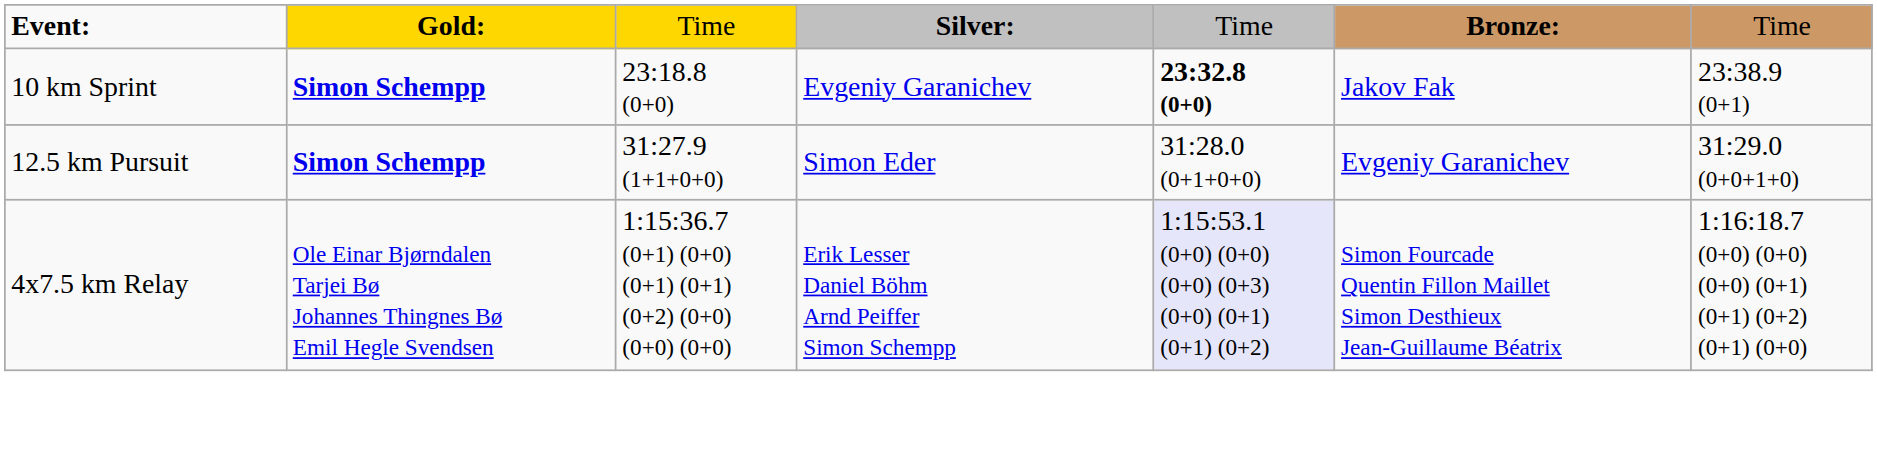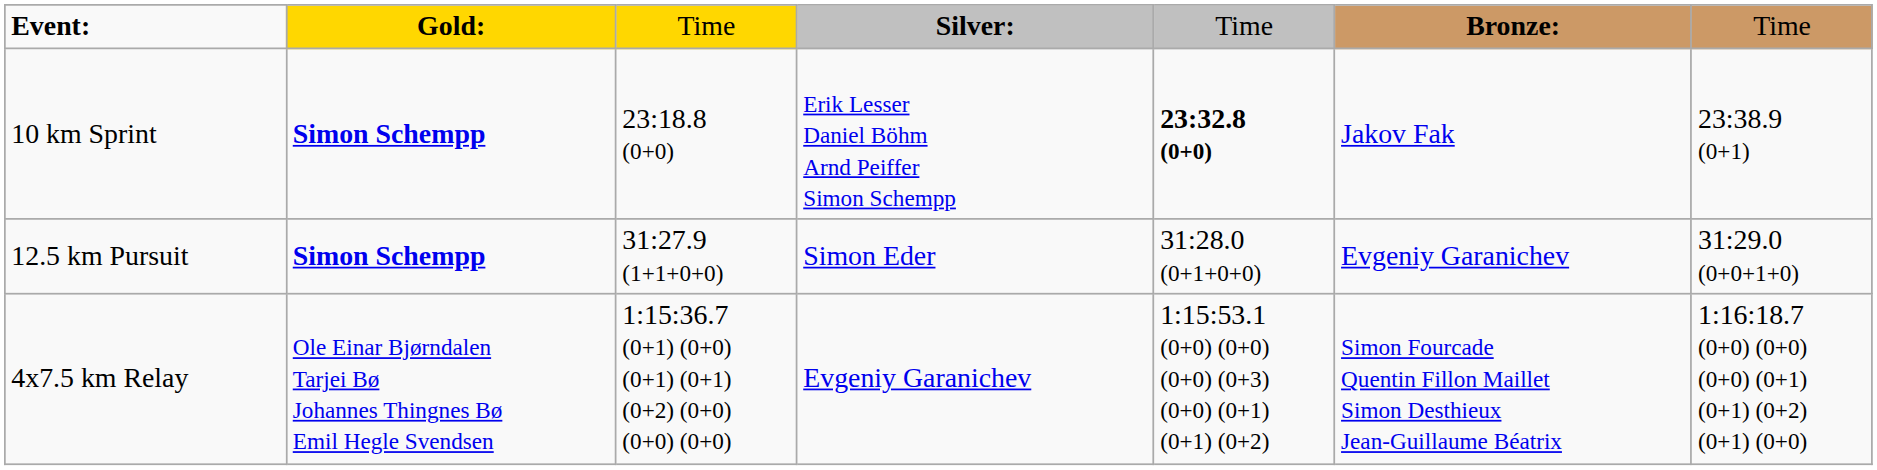 <table class="wikitable" width=85%>
 <tr>
 <td><strong>Event:</strong></td>
 <td style="text-align:center;background-color:gold;"><strong>Gold:</strong></td>
 <td style="text-align:center;background-color:gold;">Time</td>
 <td style="text-align:center;background-color:silver;"><strong>Silver:</strong></td>
 <td style="text-align:center;background-color:silver;">Time</td>
 <td style="text-align:center;background-color:#CC9966;"><strong>Bronze:</strong></td>
 <td style="text-align:center;background-color:#CC9966;">Time</td>
 </tr>
 <tr>
 <td>10 km Sprint<br></td>
 <td><strong><a href='#'>Simon Schempp</a></strong><br><small></small></td>
 <td>23:18.8<br><small>(0+0)</small></td>
-<td><a href='#'>Evgeniy Garanichev</a><br><small></small></td>
+<td><br><small><a href='#'>Erik Lesser</a><br><a href='#'>Daniel Böhm</a><br><a href='#'>Arnd Peiffer</a><br><a href='#'>Simon Schempp</a></small></td>
 <td><strong>23:32.8<br><small>(0+0)</small></strong></td>
 <td><a href='#'>Jakov Fak</a><br><small></small></td>
 <td>23:38.9<br><small>(0+1)</small></td>
 </tr>
 <tr>
 <td>12.5 km Pursuit<br></td>
 <td><strong><a href='#'>Simon Schempp</a></strong><br><small></small></td>
 <td>31:27.9<br><small>(1+1+0+0)</small></td>
 <td><a href='#'>Simon Eder</a><br><small></small></td>
 <td>31:28.0<br><small>(0+1+0+0)</small></td>
 <td><a href='#'>Evgeniy Garanichev</a><br><small></small></td>
 <td>31:29.0<br><small>(0+0+1+0)</small></td>
 </tr>
 <tr>
 <td>4x7.5 km Relay<br></td>
 <td><strong></strong><br><small><a href='#'>Ole Einar Bjørndalen</a><br><a href='#'>Tarjei Bø</a><br><a href='#'>Johannes Thingnes Bø</a><br><a href='#'>Emil Hegle Svendsen</a></small></td>
 <td>1:15:36.7<br><small>(0+1) (0+0)<br>(0+1) (0+1)<br>(0+2) (0+0)<br>(0+0) (0+0)</small></td>
-<td><br><small><a href='#'>Erik Lesser</a><br><a href='#'>Daniel Böhm</a><br><a href='#'>Arnd Peiffer</a><br><a href='#'>Simon Schempp</a></small></td>
-<td style="background: lavender;">1:15:53.1<br><small>(0+0) (0+0)<br>(0+0) (0+3)<br>(0+0) (0+1)<br>(0+1) (0+2)</small></td>
+<td><a href='#'>Evgeniy Garanichev</a><br><small></small></td>
+<td>1:15:53.1<br><small>(0+0) (0+0)<br>(0+0) (0+3)<br>(0+0) (0+1)<br>(0+1) (0+2)</small></td>
 <td><br><small><a href='#'>Simon Fourcade</a><br><a href='#'>Quentin Fillon Maillet</a><br><a href='#'>Simon Desthieux</a><br><a href='#'>Jean-Guillaume Béatrix</a></small></td>
 <td>1:16:18.7<br><small>(0+0) (0+0)<br>(0+0) (0+1)<br>(0+1) (0+2)<br>(0+1) (0+0)</small></td>
 </tr>
 </table>
